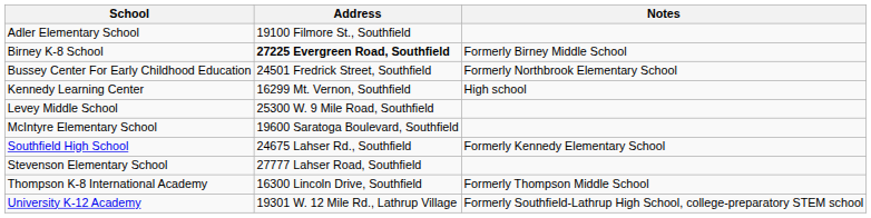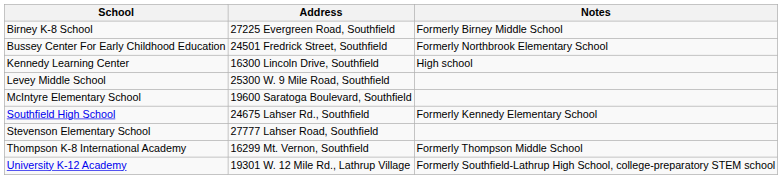 <table class="wikitable sortable">
 <tr>
 <th>School</th>
 <th>Address</th>
 <th>Notes</th>
 </tr>
 <tr>
-<td>Adler Elementary School</td>
-<td>19100 Filmore St., Southfield</td>
-<td></td>
-</tr>
-<tr>
 <td>Birney K-8 School</td>
-<td><strong>27225 Evergreen Road, Southfield</strong></td>
+<td>27225 Evergreen Road, Southfield</td>
 <td>Formerly Birney Middle School</td>
 </tr>
 <tr>
 <td>Bussey Center For Early Childhood Education</td>
 <td>24501 Fredrick Street, Southfield</td>
 <td>Formerly Northbrook Elementary School</td>
 </tr>
 <tr>
 <td>Kennedy Learning Center</td>
-<td>16299 Mt. Vernon, Southfield</td>
+<td>16300 Lincoln Drive, Southfield</td>
 <td>High school</td>
 </tr>
 <tr>
 <td>Levey Middle School</td>
 <td>25300 W. 9 Mile Road, Southfield</td>
 <td></td>
 </tr>
 <tr>
 <td>McIntyre Elementary School</td>
 <td>19600 Saratoga Boulevard, Southfield</td>
 <td></td>
 </tr>
 <tr>
 <td><a href='#'>Southfield High School</a></td>
 <td>24675 Lahser Rd., Southfield</td>
 <td>Formerly Kennedy Elementary School</td>
 </tr>
 <tr>
 <td>Stevenson Elementary School</td>
 <td>27777 Lahser Road, Southfield</td>
 <td></td>
 </tr>
 <tr>
 <td>Thompson K-8 International Academy</td>
-<td>16300 Lincoln Drive, Southfield</td>
+<td>16299 Mt. Vernon, Southfield</td>
 <td>Formerly Thompson Middle School</td>
 </tr>
 <tr>
 <td><a href='#'>University K-12 Academy</a></td>
 <td>19301 W. 12 Mile Rd., Lathrup Village</td>
 <td>Formerly Southfield-Lathrup High School, college-preparatory STEM school</td>
 </tr>
 </table>
